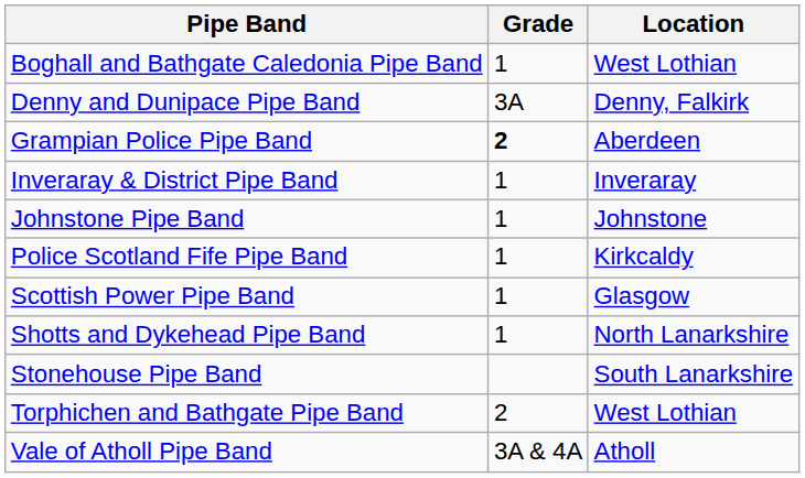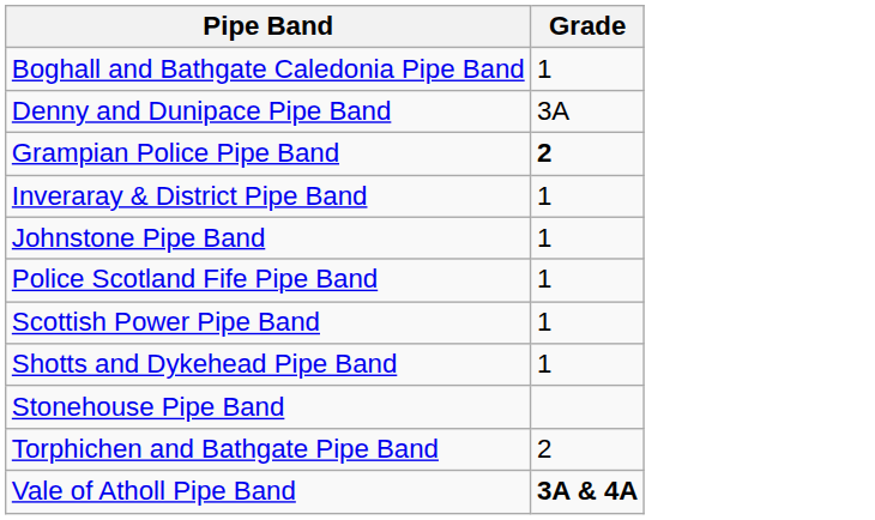 <table class="wikitable sortable">
 <tr>
 <th>Pipe Band</th>
 <th>Grade</th>
-<th>Location</th>
 </tr>
 <tr>
 <td><a href='#'>Boghall and Bathgate Caledonia Pipe Band</a></td>
 <td>1</td>
-<td><a href='#'>West Lothian</a></td>
 </tr>
 <tr>
 <td><a href='#'>Denny and Dunipace Pipe Band</a></td>
 <td>3A</td>
-<td><a href='#'>Denny, Falkirk</a></td>
 </tr>
 <tr>
 <td><a href='#'>Grampian Police Pipe Band</a></td>
 <td><strong>2</strong></td>
-<td><a href='#'>Aberdeen</a></td>
 </tr>
 <tr>
 <td><a href='#'>Inveraray & District Pipe Band</a></td>
 <td>1</td>
-<td><a href='#'>Inveraray</a></td>
 </tr>
 <tr>
 <td><a href='#'>Johnstone Pipe Band</a></td>
 <td>1</td>
-<td><a href='#'>Johnstone</a></td>
 </tr>
 <tr>
 <td><a href='#'>Police Scotland Fife Pipe Band</a></td>
 <td>1</td>
-<td><a href='#'>Kirkcaldy</a></td>
 </tr>
 <tr>
 <td><a href='#'>Scottish Power Pipe Band</a></td>
 <td>1</td>
-<td><a href='#'>Glasgow</a></td>
 </tr>
 <tr>
 <td><a href='#'>Shotts and Dykehead Pipe Band</a></td>
 <td>1</td>
-<td><a href='#'>North Lanarkshire</a></td>
 </tr>
 <tr>
 <td><a href='#'>Stonehouse Pipe Band</a></td>
 <td></td>
-<td><a href='#'>South Lanarkshire</a></td>
 </tr>
 <tr>
 <td><a href='#'>Torphichen and Bathgate Pipe Band</a></td>
 <td>2</td>
-<td><a href='#'>West Lothian</a></td>
 </tr>
 <tr>
 <td><a href='#'>Vale of Atholl Pipe Band</a></td>
-<td>3A & 4A</td>
-<td><a href='#'>Atholl</a></td>
+<td><strong>3A & 4A</strong></td>
 </tr>
 </table>
